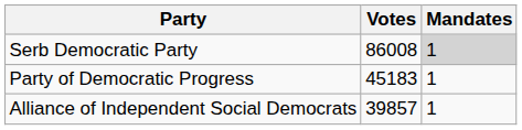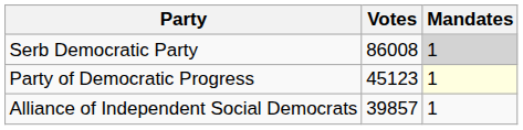 <table class="wikitable" style ="text-align: left">
 <tr>
 <th>Party</th>
 <th>Votes</th>
 <th>Mandates</th>
 </tr>
 <tr>
 <td>Serb Democratic Party</td>
 <td>86008</td>
 <td style="background: lightgrey;">1</td>
 </tr>
 <tr>
 <td>Party of Democratic Progress</td>
-<td>45183</td>
-<td>1</td>
+<td>45123</td>
+<td style="background: lightyellow;">1</td>
 </tr>
 <tr>
 <td>Alliance of Independent Social Democrats</td>
 <td>39857</td>
 <td>1</td>
 </tr>
 </table>
